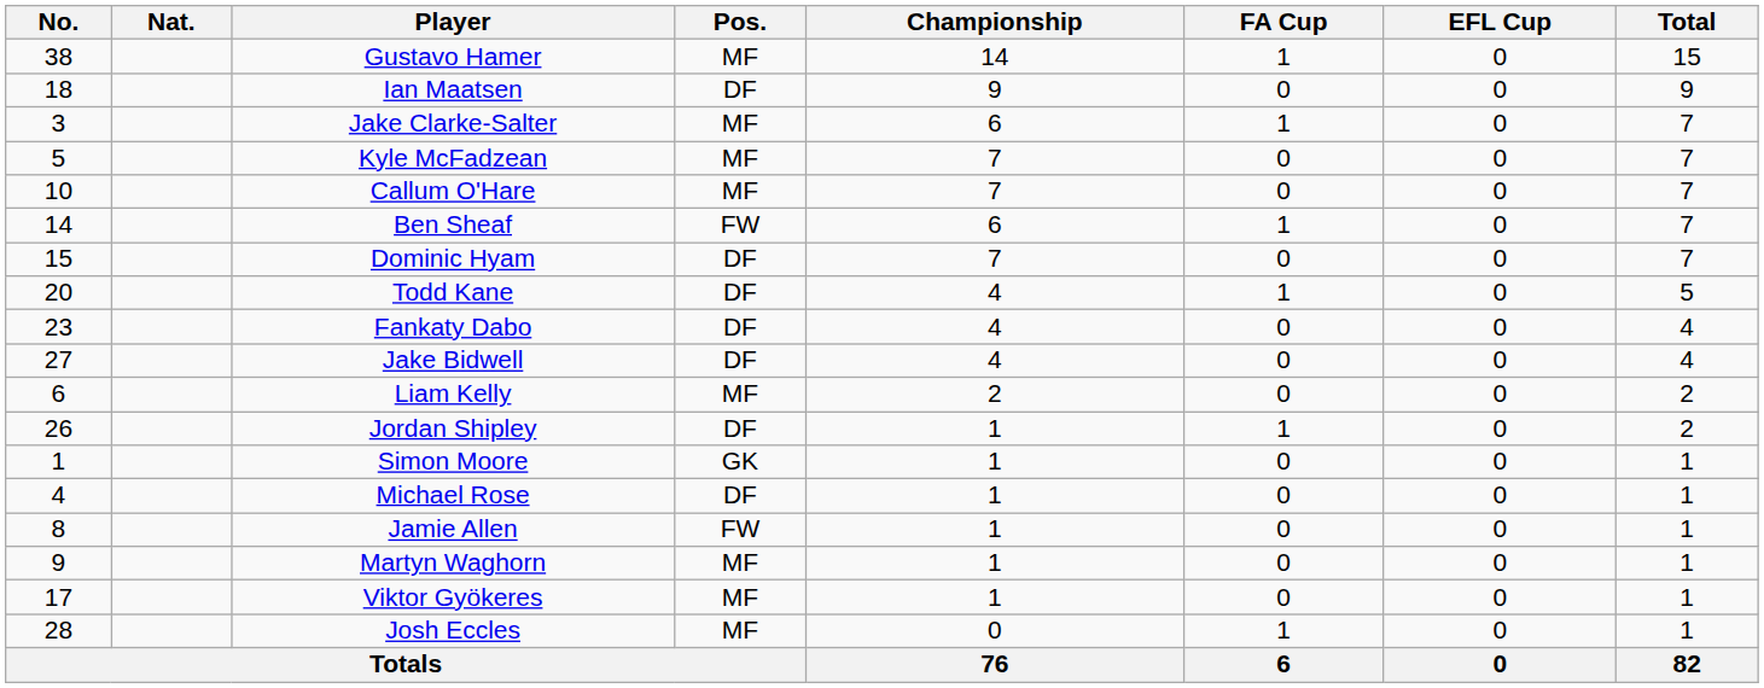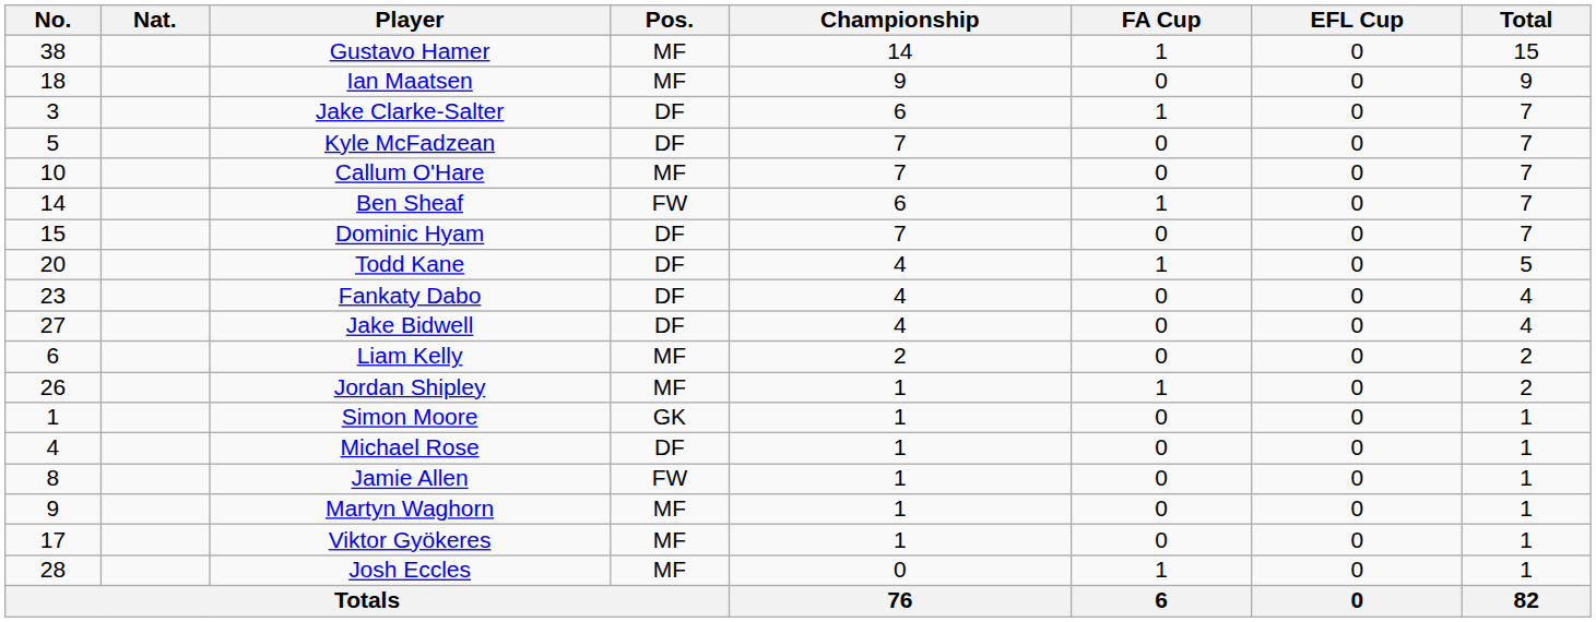 <table class="wikitable sortable alternance" style="font-size:100%; text-align:center; line-height:14px; width:70%;">
 <tr>
 <th>No.</th>
 <th>Nat.</th>
 <th>Player</th>
 <th>Pos.</th>
 <th>Championship</th>
 <th>FA Cup</th>
 <th>EFL Cup</th>
 <th>Total</th>
 </tr>
 <tr>
 <td>38</td>
 <td></td>
 <td><a href='#'>Gustavo Hamer</a></td>
 <td>MF</td>
 <td>14</td>
 <td>1</td>
 <td>0</td>
 <td>15</td>
 </tr>
 <tr>
 <td>18</td>
 <td></td>
 <td><a href='#'>Ian Maatsen</a></td>
-<td>DF</td>
+<td>MF</td>
 <td>9</td>
 <td>0</td>
 <td>0</td>
 <td>9</td>
 </tr>
 <tr>
 <td>3</td>
 <td></td>
 <td><a href='#'>Jake Clarke-Salter</a></td>
-<td>MF</td>
+<td>DF</td>
 <td>6</td>
 <td>1</td>
 <td>0</td>
 <td>7</td>
 </tr>
 <tr>
 <td>5</td>
 <td></td>
 <td><a href='#'>Kyle McFadzean</a></td>
-<td>MF</td>
+<td>DF</td>
 <td>7</td>
 <td>0</td>
 <td>0</td>
 <td>7</td>
 </tr>
 <tr>
 <td>10</td>
 <td></td>
 <td><a href='#'>Callum O'Hare</a></td>
 <td>MF</td>
 <td>7</td>
 <td>0</td>
 <td>0</td>
 <td>7</td>
 </tr>
 <tr>
 <td>14</td>
 <td></td>
 <td><a href='#'>Ben Sheaf</a></td>
 <td>FW</td>
 <td>6</td>
 <td>1</td>
 <td>0</td>
 <td>7</td>
 </tr>
 <tr>
 <td>15</td>
 <td></td>
 <td><a href='#'>Dominic Hyam</a></td>
 <td>DF</td>
 <td>7</td>
 <td>0</td>
 <td>0</td>
 <td>7</td>
 </tr>
 <tr>
 <td>20</td>
 <td></td>
 <td><a href='#'>Todd Kane</a></td>
 <td>DF</td>
 <td>4</td>
 <td>1</td>
 <td>0</td>
 <td>5</td>
 </tr>
 <tr>
 <td>23</td>
 <td></td>
 <td><a href='#'>Fankaty Dabo</a></td>
 <td>DF</td>
 <td>4</td>
 <td>0</td>
 <td>0</td>
 <td>4</td>
 </tr>
 <tr>
 <td>27</td>
 <td></td>
 <td><a href='#'>Jake Bidwell</a></td>
 <td>DF</td>
 <td>4</td>
 <td>0</td>
 <td>0</td>
 <td>4</td>
 </tr>
 <tr>
 <td>6</td>
 <td></td>
 <td><a href='#'>Liam Kelly</a></td>
 <td>MF</td>
 <td>2</td>
 <td>0</td>
 <td>0</td>
 <td>2</td>
 </tr>
 <tr>
 <td>26</td>
 <td></td>
 <td><a href='#'>Jordan Shipley</a></td>
-<td>DF</td>
+<td>MF</td>
 <td>1</td>
 <td>1</td>
 <td>0</td>
 <td>2</td>
 </tr>
 <tr>
 <td>1</td>
 <td></td>
 <td><a href='#'>Simon Moore</a></td>
 <td>GK</td>
 <td>1</td>
 <td>0</td>
 <td>0</td>
 <td>1</td>
 </tr>
 <tr>
 <td>4</td>
 <td></td>
 <td><a href='#'>Michael Rose</a></td>
 <td>DF</td>
 <td>1</td>
 <td>0</td>
 <td>0</td>
 <td>1</td>
 </tr>
 <tr>
 <td>8</td>
 <td></td>
 <td><a href='#'>Jamie Allen</a></td>
 <td>FW</td>
 <td>1</td>
 <td>0</td>
 <td>0</td>
 <td>1</td>
 </tr>
 <tr>
 <td>9</td>
 <td></td>
 <td><a href='#'>Martyn Waghorn</a></td>
 <td>MF</td>
 <td>1</td>
 <td>0</td>
 <td>0</td>
 <td>1</td>
 </tr>
 <tr>
 <td>17</td>
 <td></td>
 <td><a href='#'>Viktor Gyökeres</a></td>
 <td>MF</td>
 <td>1</td>
 <td>0</td>
 <td>0</td>
 <td>1</td>
 </tr>
 <tr>
 <td>28</td>
 <td></td>
 <td><a href='#'>Josh Eccles</a></td>
 <td>MF</td>
 <td>0</td>
 <td>1</td>
 <td>0</td>
 <td>1</td>
 </tr>
 <tr class="sortbottom">
 <th colspan="4">Totals</th>
 <th>76</th>
 <th>6</th>
 <th>0</th>
 <th>82</th>
 </tr>
 </table>
